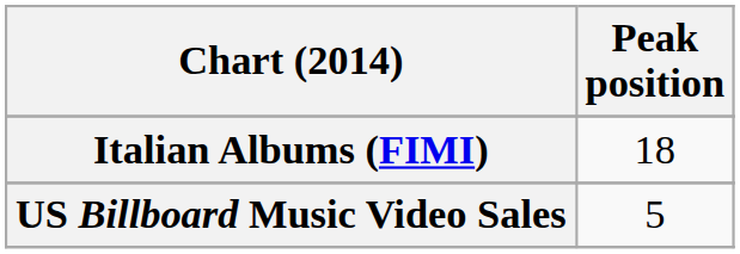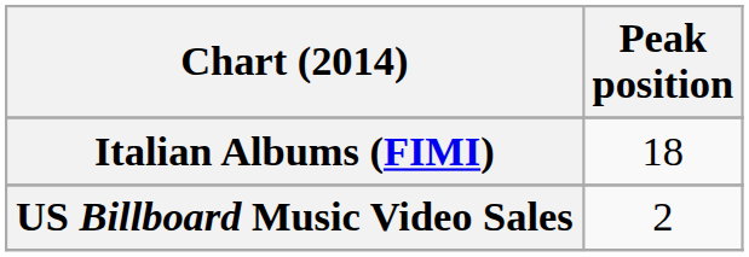 <table class="wikitable sortable plainrowheaders" style="text-align:center">
 <tr>
 <th scope="col">Chart (2014)</th>
 <th scope="col">Peak<br>position</th>
 </tr>
 <tr>
 </tr>
 <tr>
 </tr>
 <tr>
 </tr>
 <tr>
 </tr>
 <tr>
 </tr>
 <tr>
 </tr>
 <tr>
 </tr>
 <tr>
 </tr>
 <tr>
 </tr>
 <tr>
 <th scope="row">Italian Albums (<a href='#'>FIMI</a>)</th>
 <td>18</td>
 </tr>
 <tr>
 </tr>
 <tr>
 </tr>
 <tr>
 </tr>
 <tr>
 </tr>
 <tr>
 </tr>
 <tr>
 </tr>
 <tr>
 </tr>
 <tr>
 </tr>
 <tr>
 </tr>
 <tr>
 <th scope="row">US <em>Billboard</em> Music Video Sales</th>
-<td>5</td>
+<td>2</td>
 </tr>
 <tr>
 </tr>
 </table>
